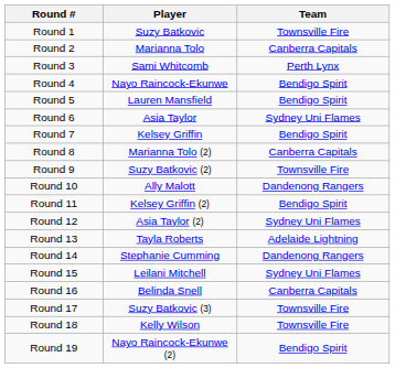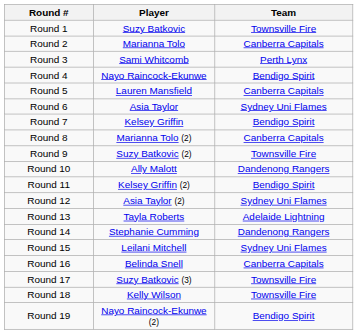 <table class="wikitable" style="width: 40%; text-align:center; font-size:90%">
 <tr>
 <th rowspan=1 width=10>Round #</th>
 <th width=40>Player</th>
 <th width=30>Team</th>
 </tr>
 <tr>
 <td>Round 1</td>
 <td><a href='#'>Suzy Batkovic</a></td>
 <td><a href='#'>Townsville Fire</a></td>
 </tr>
 <tr>
 <td>Round 2</td>
 <td><a href='#'>Marianna Tolo</a></td>
 <td><a href='#'>Canberra Capitals</a></td>
 </tr>
 <tr>
 <td>Round 3</td>
 <td><a href='#'>Sami Whitcomb</a></td>
 <td><a href='#'>Perth Lynx</a></td>
 </tr>
 <tr>
 <td>Round 4</td>
 <td><a href='#'>Nayo Raincock-Ekunwe</a></td>
 <td><a href='#'>Bendigo Spirit</a></td>
 </tr>
 <tr>
 <td>Round 5</td>
 <td><a href='#'>Lauren Mansfield</a></td>
-<td><a href='#'>Bendigo Spirit</a></td>
+<td><a href='#'>Canberra Capitals</a></td>
 </tr>
 <tr>
 <td>Round 6</td>
 <td><a href='#'>Asia Taylor</a></td>
 <td><a href='#'>Sydney Uni Flames</a></td>
 </tr>
 <tr>
 <td>Round 7</td>
 <td><a href='#'>Kelsey Griffin</a></td>
 <td><a href='#'>Bendigo Spirit</a></td>
 </tr>
 <tr>
 <td>Round 8</td>
 <td><a href='#'>Marianna Tolo</a> <small> (2) </small></td>
 <td><a href='#'>Canberra Capitals</a></td>
 </tr>
 <tr>
 <td>Round 9</td>
 <td><a href='#'>Suzy Batkovic</a> <small> (2) </small></td>
 <td><a href='#'>Townsville Fire</a></td>
 </tr>
 <tr>
 <td>Round 10</td>
 <td><a href='#'>Ally Malott</a></td>
 <td><a href='#'>Dandenong Rangers</a></td>
 </tr>
 <tr>
 <td>Round 11</td>
 <td><a href='#'>Kelsey Griffin</a> <small> (2) </small></td>
 <td><a href='#'>Bendigo Spirit</a></td>
 </tr>
 <tr>
 <td>Round 12</td>
 <td><a href='#'>Asia Taylor</a> <small> (2) </small></td>
 <td><a href='#'>Sydney Uni Flames</a></td>
 </tr>
 <tr>
 <td>Round 13</td>
 <td><a href='#'>Tayla Roberts</a></td>
 <td><a href='#'>Adelaide Lightning</a></td>
 </tr>
 <tr>
 <td>Round 14</td>
 <td><a href='#'>Stephanie Cumming</a></td>
 <td><a href='#'>Dandenong Rangers</a></td>
 </tr>
 <tr>
 <td>Round 15</td>
 <td><a href='#'>Leilani Mitchell</a></td>
 <td><a href='#'>Sydney Uni Flames</a></td>
 </tr>
 <tr>
 <td>Round 16</td>
 <td><a href='#'>Belinda Snell</a></td>
 <td><a href='#'>Canberra Capitals</a></td>
 </tr>
 <tr>
 <td>Round 17</td>
 <td><a href='#'>Suzy Batkovic</a> <small> (3) </small></td>
 <td><a href='#'>Townsville Fire</a></td>
 </tr>
 <tr>
 <td>Round 18</td>
 <td><a href='#'>Kelly Wilson</a></td>
 <td><a href='#'>Townsville Fire</a></td>
 </tr>
 <tr>
 <td>Round 19</td>
 <td><a href='#'>Nayo Raincock-Ekunwe</a> <small> (2) </small></td>
 <td><a href='#'>Bendigo Spirit</a></td>
 </tr>
 </table>
